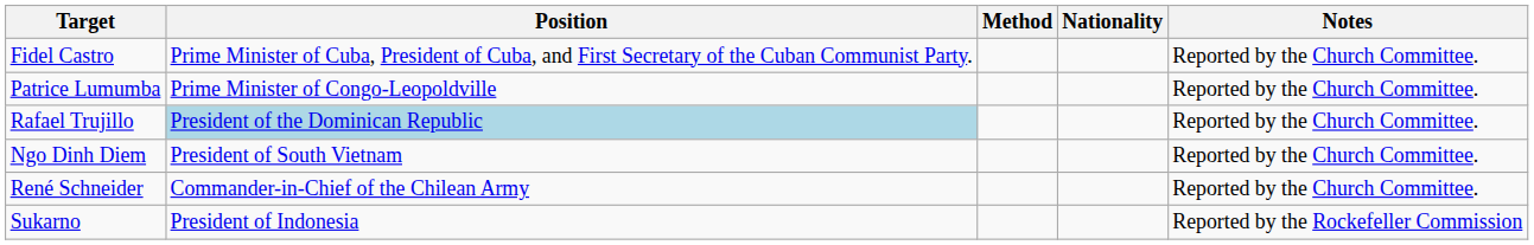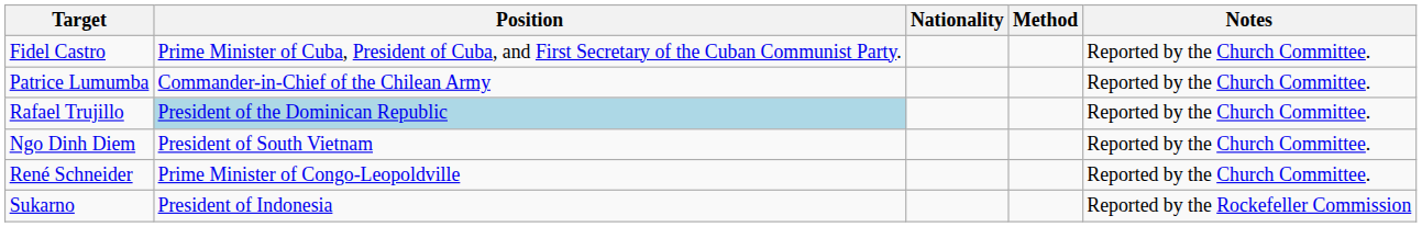 <table class="wikitable">
 <tr>
 <th>Target</th>
 <th>Position</th>
+<th>Nationality</th>
 <th>Method</th>
-<th>Nationality</th>
 <th>Notes</th>
 </tr>
 <tr>
 <td><a href='#'>Fidel Castro</a></td>
 <td><a href='#'>Prime Minister of Cuba</a>, <a href='#'>President of Cuba</a>, and <a href='#'>First Secretary of the Cuban Communist Party</a>.</td>
 <td></td>
 <td></td>
 <td>Reported by the <a href='#'>Church Committee</a>.</td>
 </tr>
 <tr>
 <td><a href='#'>Patrice Lumumba</a></td>
-<td><a href='#'>Prime Minister of Congo-Leopoldville</a></td>
+<td><a href='#'>Commander-in-Chief of the Chilean Army</a></td>
 <td></td>
 <td></td>
 <td>Reported by the <a href='#'>Church Committee</a>.</td>
 </tr>
 <tr>
 <td><a href='#'>Rafael Trujillo</a></td>
 <td style="background: lightblue;"><a href='#'>President of the Dominican Republic</a></td>
 <td></td>
 <td></td>
 <td>Reported by the <a href='#'>Church Committee</a>.</td>
 </tr>
 <tr>
 <td><a href='#'>Ngo Dinh Diem</a></td>
 <td><a href='#'>President of South Vietnam</a></td>
 <td></td>
 <td></td>
 <td>Reported by the <a href='#'>Church Committee</a>.</td>
 </tr>
 <tr>
 <td><a href='#'>René Schneider</a></td>
-<td><a href='#'>Commander-in-Chief of the Chilean Army</a></td>
+<td><a href='#'>Prime Minister of Congo-Leopoldville</a></td>
 <td></td>
 <td></td>
 <td>Reported by the <a href='#'>Church Committee</a>.</td>
 </tr>
 <tr>
 <td><a href='#'>Sukarno</a></td>
 <td><a href='#'>President of Indonesia</a></td>
 <td></td>
 <td></td>
 <td>Reported by the <a href='#'>Rockefeller Commission</a></td>
 </tr>
 </table>
